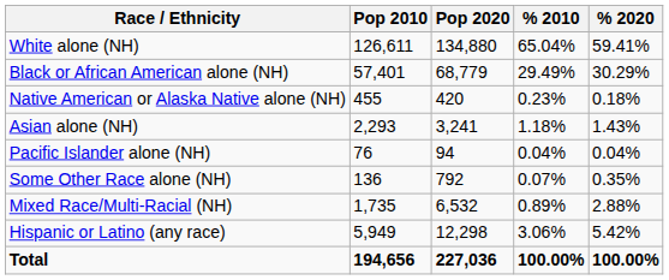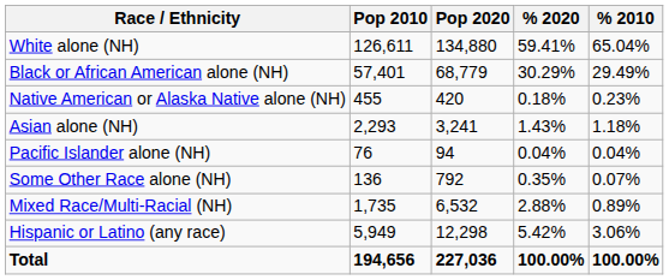 <table class="wikitable">
 <tr>
 <th>Race / Ethnicity</th>
 <th>Pop 2010</th>
 <th>Pop 2020</th>
+<th>% 2020</th>
 <th>% 2010</th>
-<th>% 2020</th>
 </tr>
 <tr>
 <td><a href='#'>White</a> alone (NH)</td>
 <td>126,611</td>
 <td>134,880</td>
+<td>59.41%</td>
 <td>65.04%</td>
-<td>59.41%</td>
 </tr>
 <tr>
 <td><a href='#'>Black or African American</a> alone (NH)</td>
 <td>57,401</td>
 <td>68,779</td>
+<td>30.29%</td>
 <td>29.49%</td>
-<td>30.29%</td>
 </tr>
 <tr>
 <td><a href='#'>Native American</a> or <a href='#'>Alaska Native</a> alone (NH)</td>
 <td>455</td>
 <td>420</td>
+<td>0.18%</td>
 <td>0.23%</td>
-<td>0.18%</td>
 </tr>
 <tr>
 <td><a href='#'>Asian</a> alone (NH)</td>
 <td>2,293</td>
 <td>3,241</td>
+<td>1.43%</td>
 <td>1.18%</td>
-<td>1.43%</td>
 </tr>
 <tr>
 <td><a href='#'>Pacific Islander</a> alone (NH)</td>
 <td>76</td>
 <td>94</td>
 <td>0.04%</td>
 <td>0.04%</td>
 </tr>
 <tr>
 <td><a href='#'>Some Other Race</a> alone (NH)</td>
 <td>136</td>
 <td>792</td>
+<td>0.35%</td>
 <td>0.07%</td>
-<td>0.35%</td>
 </tr>
 <tr>
 <td><a href='#'>Mixed Race/Multi-Racial</a> (NH)</td>
 <td>1,735</td>
 <td>6,532</td>
+<td>2.88%</td>
 <td>0.89%</td>
-<td>2.88%</td>
 </tr>
 <tr>
 <td><a href='#'>Hispanic or Latino</a> (any race)</td>
 <td>5,949</td>
 <td>12,298</td>
+<td>5.42%</td>
 <td>3.06%</td>
-<td>5.42%</td>
 </tr>
 <tr>
 <td><strong>Total</strong></td>
 <td><strong>194,656</strong></td>
 <td><strong>227,036</strong></td>
 <td><strong>100.00%</strong></td>
 <td><strong>100.00%</strong></td>
 </tr>
 </table>
